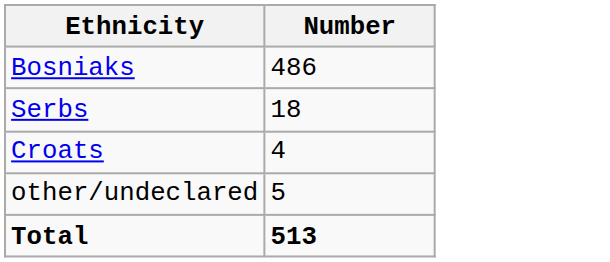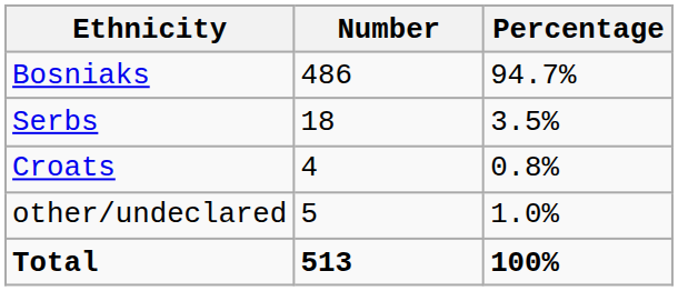 <table class="wikitable">
 <tr>
 <th width="100px">Ethnicity</th>
 <th width="80px">Number</th>
+<th width="80px">Percentage</th>
 </tr>
 <tr>
 <td><a href='#'>Bosniaks</a></td>
 <td>486</td>
+<td>94.7%</td>
 </tr>
 <tr>
 <td><a href='#'>Serbs</a></td>
 <td>18</td>
+<td>3.5%</td>
 </tr>
 <tr>
 <td><a href='#'>Croats</a></td>
 <td>4</td>
+<td>0.8%</td>
 </tr>
 <tr>
 <td>other/undeclared</td>
 <td>5</td>
+<td>1.0%</td>
 </tr>
 <tr>
 <td><strong>Total</strong></td>
 <td><strong>513</strong></td>
+<td><strong>100%</strong></td>
 </tr>
 </table>
